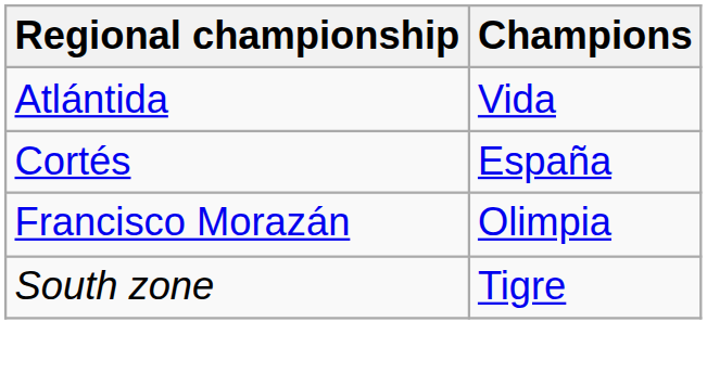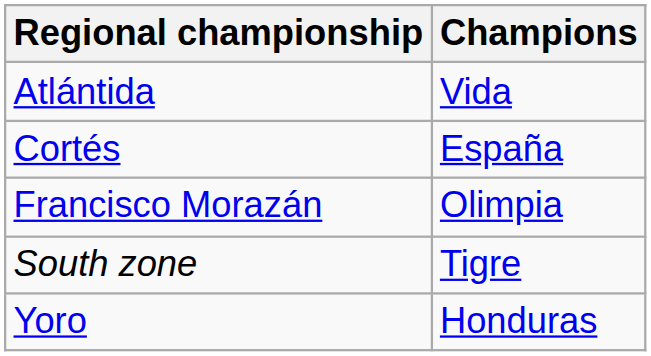 <table class="wikitable">
 <tr>
 <th>Regional championship</th>
 <th>Champions</th>
 </tr>
 <tr>
 <td><a href='#'>Atlántida</a></td>
 <td><a href='#'>Vida</a></td>
 </tr>
 <tr>
 <td><a href='#'>Cortés</a></td>
 <td><a href='#'>España</a></td>
 </tr>
 <tr>
 <td><a href='#'>Francisco Morazán</a></td>
 <td><a href='#'>Olimpia</a></td>
 </tr>
 <tr>
 <td><em>South zone</em></td>
 <td><a href='#'>Tigre</a></td>
 </tr>
+<tr>
+<td><a href='#'>Yoro</a></td>
+<td><a href='#'>Honduras</a></td>
+</tr>
 </table>
